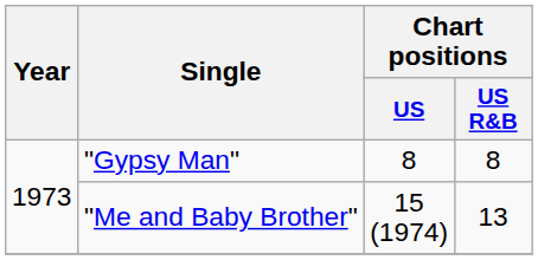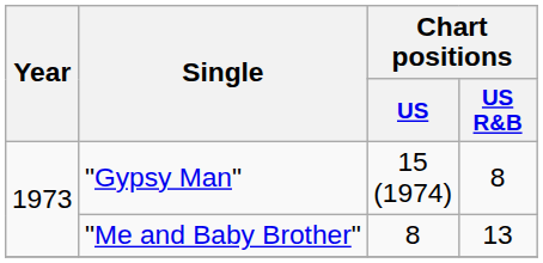 <table class="wikitable" style="text-align:center;">
 <tr>
 <th rowspan="2">Year</th>
 <th rowspan="2">Single</th>
 <th colspan="2">Chart positions</th>
 </tr>
 <tr style="font-size:smaller;">
 <th width="40"><a href='#'>US</a></th>
 <th width="40"><a href='#'>US<br>R&B</a></th>
 </tr>
 <tr>
 <td rowspan="2">1973</td>
 <td align="left">"<a href='#'>Gypsy Man</a>"</td>
-<td>8</td>
+<td>15 (1974)</td>
 <td>8</td>
 </tr>
 <tr>
 <td align="left">"<a href='#'>Me and Baby Brother</a>"</td>
-<td>15 (1974)</td>
+<td>8</td>
 <td>13</td>
 </tr>
 <tr>
 </tr>
 </table>
